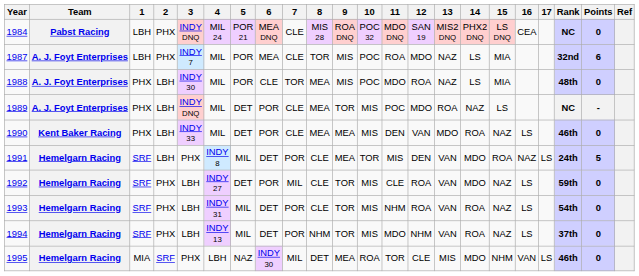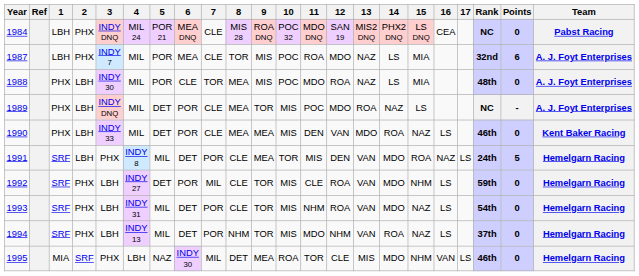 <table class="wikitable" style="text-align:center; font-size:90%">
 <tr>
 <th>Year</th>
-<th>Team</th>
+<th>Ref</th>
 <th>1</th>
 <th>2</th>
 <th>3</th>
 <th>4</th>
 <th>5</th>
 <th>6</th>
 <th>7</th>
 <th>8</th>
 <th>9</th>
 <th>10</th>
 <th>11</th>
 <th>12</th>
 <th>13</th>
 <th>14</th>
 <th>15</th>
 <th>16</th>
 <th>17</th>
 <th>Rank</th>
 <th>Points</th>
-<th>Ref</th>
+<th>Team</th>
 </tr>
 <tr>
 <td><a href='#'>1984</a></td>
-<th><a href='#'>Pabst Racing</a></th>
+<th></th>
 <td>LBH</td>
 <td>PHX</td>
 <td style="background:#FFCFCF;"><a href='#'>INDY</a><br><small>DNQ</small></td>
 <td style="background:#EFCFFF;">MIL<br><small>24</small></td>
 <td style="background:#EFCFFF;">POR<br><small>21</small></td>
 <td style="background:#FFCFCF;">MEA<br><small>DNQ</small></td>
 <td>CLE</td>
 <td style="background:#EFCFFF;">MIS<br><small>28</small></td>
 <td style="background:#FFCFCF;">ROA<br><small>DNQ</small></td>
 <td style="background:#EFCFFF;">POC<br><small>32</small></td>
 <td style="background:#FFCFCF;">MDO<br><small>DNQ</small></td>
 <td style="background:#EFCFFF;">SAN<br><small>19</small></td>
 <td style="background:#FFCFCF;">MIS2<br><small>DNQ</small></td>
 <td style="background:#FFCFCF;">PHX2<br><small>DNQ</small></td>
 <td style="background:#FFCFCF;">LS<br><small>DNQ</small></td>
 <td>CEA</td>
 <td></td>
 <td style="background:#CFCFFF;"><strong>NC</strong></td>
 <td style="background:#CFCFFF;"><strong>0</strong></td>
-<th></th>
+<th><a href='#'>Pabst Racing</a></th>
 </tr>
 <tr>
 <td><a href='#'>1987</a></td>
-<th><a href='#'>A. J. Foyt Enterprises</a></th>
+<th></th>
 <td>LBH</td>
 <td>PHX</td>
 <td style="background:#CFEAFF;"><a href='#'>INDY</a><br><small>7</small></td>
 <td>MIL</td>
 <td>POR</td>
 <td>MEA</td>
 <td>CLE</td>
 <td>TOR</td>
 <td>MIS</td>
 <td>POC</td>
 <td>ROA</td>
 <td>MDO</td>
 <td>NAZ</td>
 <td>LS</td>
 <td>MIA</td>
 <td></td>
 <td></td>
 <td style="background:#CFCFFF;"><strong>32nd</strong></td>
 <td style="background:#CFCFFF;"><strong>6</strong></td>
-<th></th>
+<th><a href='#'>A. J. Foyt Enterprises</a></th>
 </tr>
 <tr>
 <td><a href='#'>1988</a></td>
-<th><a href='#'>A. J. Foyt Enterprises</a></th>
+<th></th>
 <td>PHX</td>
 <td>LBH</td>
 <td style="background:#EFCFFF;"><a href='#'>INDY</a><br><small>30</small></td>
 <td>MIL</td>
 <td>POR</td>
 <td>CLE</td>
 <td>TOR</td>
 <td>MEA</td>
 <td>MIS</td>
 <td>POC</td>
 <td>MDO</td>
 <td>ROA</td>
 <td>NAZ</td>
 <td>LS</td>
 <td>MIA</td>
 <td></td>
 <td></td>
 <td style="background:#CFCFFF;"><strong>48th</strong></td>
 <td style="background:#CFCFFF;"><strong>0</strong></td>
-<th></th>
+<th><a href='#'>A. J. Foyt Enterprises</a></th>
 </tr>
 <tr>
 <td><a href='#'>1989</a></td>
-<th><a href='#'>A. J. Foyt Enterprises</a></th>
+<th></th>
 <td>PHX</td>
 <td>LBH</td>
 <td style="background:#FFCFCF;"><a href='#'>INDY</a><br><small>DNQ</small></td>
 <td>MIL</td>
 <td>DET</td>
 <td>POR</td>
 <td>CLE</td>
 <td>MEA</td>
 <td>TOR</td>
 <td>MIS</td>
 <td>POC</td>
 <td>MDO</td>
 <td>ROA</td>
 <td>NAZ</td>
 <td>LS</td>
 <td></td>
 <td></td>
 <th>NC</th>
 <th>-</th>
-<th></th>
+<th><a href='#'>A. J. Foyt Enterprises</a></th>
 </tr>
 <tr>
 <td><a href='#'>1990</a></td>
-<th><a href='#'>Kent Baker Racing</a></th>
+<th></th>
 <td>PHX<br><small></small></td>
 <td>LBH<br><small></small></td>
 <td style="background:#EFCFFF;"><a href='#'>INDY</a><br><small>33</small></td>
 <td>MIL<br><small></small></td>
 <td>DET<br><small></small></td>
 <td>POR<br><small></small></td>
 <td>CLE<br><small></small></td>
 <td>MEA<br><small></small></td>
 <td>MEA<br><small></small></td>
 <td>MIS<br><small></small></td>
 <td>DEN<br><small></small></td>
 <td>VAN<br><small></small></td>
 <td>MDO<br><small></small></td>
 <td>ROA<br><small></small></td>
 <td>NAZ<br><small></small></td>
 <td>LS<br><small></small></td>
 <td></td>
 <td style="background:#CFCFFF;"><strong>46th</strong></td>
 <td style="background:#CFCFFF;"><strong>0</strong></td>
-<th></th>
+<th><a href='#'>Kent Baker Racing</a></th>
 </tr>
 <tr>
 <td><a href='#'>1991</a></td>
-<th><a href='#'>Hemelgarn Racing</a></th>
+<th></th>
 <td><a href='#'>SRF</a><br><small></small></td>
 <td>LBH<br><small></small></td>
 <td>PHX<br><small></small></td>
 <td style="background:#CFEAFF;"><a href='#'>INDY</a><br><small>8</small></td>
 <td>MIL<br><small></small></td>
 <td>DET<br><small></small></td>
 <td>POR<br><small></small></td>
 <td>CLE<br><small></small></td>
 <td>MEA<br><small></small></td>
 <td>TOR<br><small></small></td>
 <td>MIS<br><small></small></td>
 <td>DEN<br><small></small></td>
 <td>VAN<br><small></small></td>
 <td>MDO<br><small></small></td>
 <td>ROA<br><small></small></td>
 <td>NAZ<br><small></small></td>
 <td>LS<br><small></small></td>
 <td style="background:#CFCFFF;"><strong>24th</strong></td>
 <td style="background:#CFCFFF;"><strong>5</strong></td>
-<th></th>
+<th><a href='#'>Hemelgarn Racing</a></th>
 </tr>
 <tr>
 <td><a href='#'>1992</a></td>
-<th><a href='#'>Hemelgarn Racing</a></th>
+<th></th>
 <td><a href='#'>SRF</a><br><small></small></td>
 <td>PHX<br><small></small></td>
 <td>LBH<br><small></small></td>
 <td style="background:#EFCFFF;"><a href='#'>INDY</a><br><small>27</small></td>
 <td>DET<br><small></small></td>
 <td>POR<br><small></small></td>
 <td>MIL<br><small></small></td>
 <td>CLE<br><small></small></td>
 <td>TOR<br><small></small></td>
 <td>MIS<br><small></small></td>
 <td>CLE<br><small></small></td>
 <td>ROA<br><small></small></td>
 <td>VAN<br><small></small></td>
 <td>MDO<br><small></small></td>
-<td>NAZ<br><small></small></td>
+<td>NHM<br><small></small></td>
 <td>LS<br><small></small></td>
 <td></td>
 <td style="background:#CFCFFF;"><strong>59th</strong></td>
 <td style="background:#CFCFFF;"><strong>0</strong></td>
-<th></th>
+<th><a href='#'>Hemelgarn Racing</a></th>
 </tr>
 <tr>
 <td><a href='#'>1993</a></td>
-<th><a href='#'>Hemelgarn Racing</a></th>
+<th></th>
 <td><a href='#'>SRF</a></td>
 <td>PHX<br><small></small></td>
 <td>LBH<br><small></small></td>
 <td style="background:#EFCFFF;"><a href='#'>INDY</a><br><small>31</small></td>
 <td>MIL<br><small></small></td>
 <td>DET<br><small></small></td>
 <td>POR<br><small></small></td>
 <td>CLE<br><small></small></td>
 <td>TOR<br><small></small></td>
 <td>MIS<br><small></small></td>
 <td>NHM<br><small></small></td>
 <td>ROA<br><small></small></td>
 <td>VAN<br><small></small></td>
-<td>ROA<br><small></small></td>
+<td>MDO<br><small></small></td>
 <td>NAZ<br><small></small></td>
 <td>LS<br><small></small></td>
 <td></td>
 <td style="background:#CFCFFF;"><strong>54th</strong></td>
 <td style="background:#CFCFFF;"><strong>0</strong></td>
-<th></th>
+<th><a href='#'>Hemelgarn Racing</a></th>
 </tr>
 <tr>
 <td><a href='#'>1994</a></td>
-<th><a href='#'>Hemelgarn Racing</a></th>
+<th></th>
 <td><a href='#'>SRF</a><br><small></small></td>
 <td>PHX<br><small></small></td>
 <td>LBH<br><small></small></td>
 <td style="background:#EFCFFF;"><a href='#'>INDY</a><br><small>13</small></td>
 <td>MIL<br><small></small></td>
 <td>DET<br><small></small></td>
 <td>POR<br><small></small></td>
 <td>NHM<br><small></small></td>
 <td>TOR<br><small></small></td>
 <td>MIS<br><small></small></td>
 <td>MDO<br><small></small></td>
 <td>NHM<br><small></small></td>
 <td>VAN<br><small></small></td>
 <td>ROA<br><small></small></td>
 <td>NAZ<br><small></small></td>
 <td>LS<br><small></small></td>
 <td></td>
 <td style="background:#CFCFFF;"><strong>37th</strong></td>
 <td style="background:#CFCFFF;"><strong>0</strong></td>
-<th></th>
+<th><a href='#'>Hemelgarn Racing</a></th>
 </tr>
 <tr>
 <td><a href='#'>1995</a></td>
-<th><a href='#'>Hemelgarn Racing</a></th>
+<th></th>
 <td>MIA<br><small></small></td>
 <td><a href='#'>SRF</a><br><small></small></td>
 <td>PHX<br><small></small></td>
 <td>LBH<br><small></small></td>
 <td>NAZ<br><small></small></td>
 <td style="background:#EFCFFF;"><a href='#'>INDY</a><br><small>30</small></td>
 <td>MIL<br><small></small></td>
 <td>DET<br><small></small></td>
 <td>MEA<br><small></small></td>
 <td>ROA<br><small></small></td>
 <td>TOR<br><small></small></td>
 <td>CLE<br><small></small></td>
 <td>MIS<br><small></small></td>
 <td>MDO<br><small></small></td>
 <td>NHM<br><small></small></td>
 <td>VAN<br><small></small></td>
 <td>LS<br><small></small></td>
 <td style="background:#CFCFFF;"><strong>46th</strong></td>
 <td style="background:#CFCFFF;"><strong>0</strong></td>
-<th></th>
+<th><a href='#'>Hemelgarn Racing</a></th>
 </tr>
 </table>
